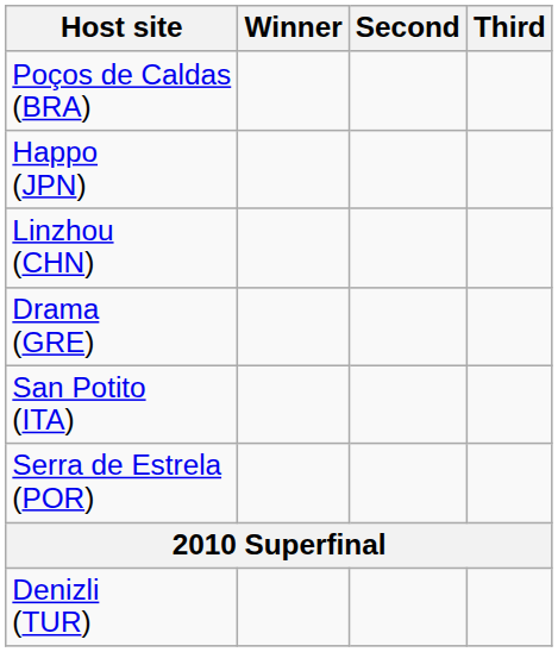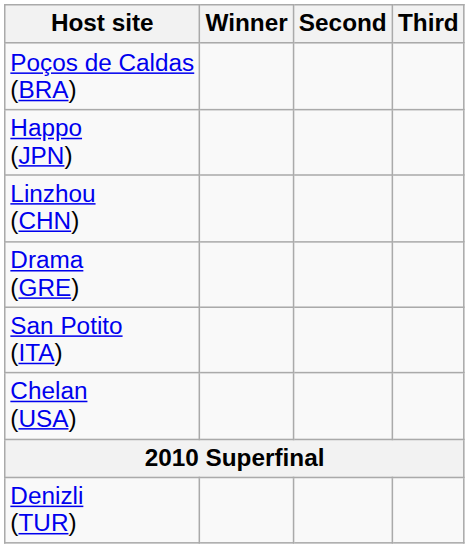 <table class="wikitable">
 <tr>
 <th>Host site</th>
 <th>Winner</th>
 <th>Second</th>
 <th>Third</th>
 </tr>
 <tr>
 <td><a href='#'>Poços de Caldas</a> <br> (<a href='#'>BRA</a>)</td>
 <td> <br> </td>
 <td> <br> </td>
 <td> <br> </td>
 </tr>
 <tr>
 <td><a href='#'>Happo</a> <br> (<a href='#'>JPN</a>)</td>
 <td> <br> </td>
 <td> <br> </td>
 <td> <br> </td>
 </tr>
 <tr>
 <td><a href='#'>Linzhou</a> <br> (<a href='#'>CHN</a>)</td>
 <td> <br> </td>
 <td> <br> </td>
 <td> <br> </td>
 </tr>
 <tr>
 <td><a href='#'>Drama</a> <br> (<a href='#'>GRE</a>)</td>
 <td> <br> </td>
 <td> <br> </td>
 <td> <br> </td>
 </tr>
 <tr>
 <td><a href='#'>San Potito</a> <br> (<a href='#'>ITA</a>)</td>
 <td> <br> </td>
 <td> <br> </td>
 <td> <br> </td>
 </tr>
 <tr>
-<td><a href='#'>Serra de Estrela</a> <br> (<a href='#'>POR</a>)</td>
+<td><a href='#'>Chelan</a> <br> (<a href='#'>USA</a>)</td>
 <td> <br> </td>
 <td> <br> </td>
 <td> <br> </td>
 </tr>
 <tr>
 <th Colspan=4>2010 Superfinal</th>
 </tr>
 <tr>
 <td><a href='#'>Denizli</a> <br> (<a href='#'>TUR</a>)</td>
 <td> <br> </td>
 <td> <br> </td>
 <td> <br> </td>
 </tr>
 </table>
